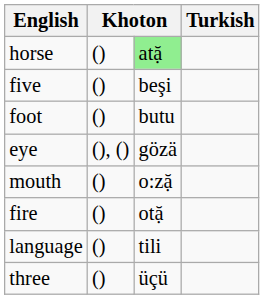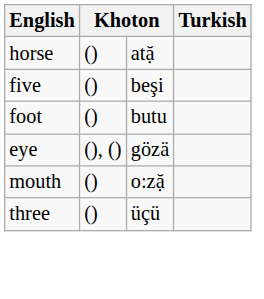 <table class="wikitable">
 <tr>
 <th>English</th>
 <th colspan="2">Khoton</th>
 <th>Turkish</th>
 </tr>
 <tr>
 <td>horse</td>
 <td> ()</td>
-<td style="background: lightgreen;">atặ</td>
+<td>atặ</td>
 <td></td>
 </tr>
 <tr>
 <td>five</td>
 <td> ()</td>
 <td>beşi</td>
 <td></td>
 </tr>
 <tr>
 <td>foot</td>
 <td> ()</td>
 <td>butu</td>
 <td></td>
 </tr>
 <tr>
 <td>eye</td>
 <td> (),  ()</td>
 <td>gözä</td>
 <td></td>
 </tr>
 <tr>
 <td>mouth</td>
 <td> ()</td>
 <td>o:zặ</td>
 <td></td>
 </tr>
 <tr>
-<td>fire</td>
-<td> ()</td>
-<td>otặ</td>
-<td><br></td>
-</tr>
-<tr>
-<td>language</td>
-<td> ()</td>
-<td>tili</td>
-<td></td>
-</tr>
-<tr>
 <td>three</td>
 <td> ()</td>
 <td>üçü</td>
 <td></td>
 </tr>
 </table>
